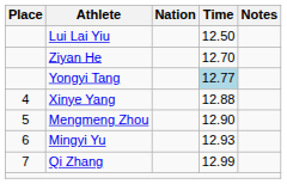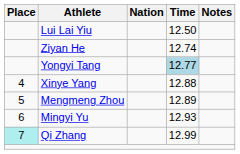 <table class="wikitable mw-datatable sortable" style="text-align:center;">
 <tr>
 <th scope="col">Place</th>
 <th scope="col">Athlete</th>
 <th scope="col">Nation</th>
 <th scope="col">Time</th>
 <th scope="col">Notes</th>
 </tr>
 <tr>
 <td></td>
 <td align="left"><a href='#'>Lui Lai Yiu</a></td>
 <td align="left"></td>
 <td>12.50</td>
 <td></td>
 </tr>
 <tr>
 <td></td>
 <td align="left"><a href='#'>Ziyan He</a></td>
 <td align="left"></td>
-<td>12.70</td>
+<td>12.74</td>
 <td></td>
 </tr>
 <tr>
 <td></td>
 <td align="left"><a href='#'>Yongyi Tang</a></td>
 <td align="left"></td>
 <td style="background: lightblue;">12.77</td>
 <td></td>
 </tr>
 <tr>
 <td>4</td>
 <td align="left"><a href='#'>Xinye Yang</a></td>
 <td align="left"></td>
 <td>12.88</td>
 <td></td>
 </tr>
 <tr>
 <td>5</td>
 <td align="left"><a href='#'>Mengmeng Zhou</a></td>
 <td align="left"></td>
-<td>12.90</td>
+<td>12.89</td>
 <td></td>
 </tr>
 <tr>
 <td>6</td>
 <td align="left"><a href='#'>Mingyi Yu</a></td>
 <td align="left"></td>
 <td>12.93</td>
 <td></td>
 </tr>
 <tr>
-<td>7</td>
+<td style="background: paleturquoise;">7</td>
 <td align="left"><a href='#'>Qi Zhang</a></td>
 <td align="left"></td>
 <td>12.99</td>
 <td></td>
 </tr>
 <tr class="sortbottom">
 <td colspan="5"></td>
 </tr>
 </table>
